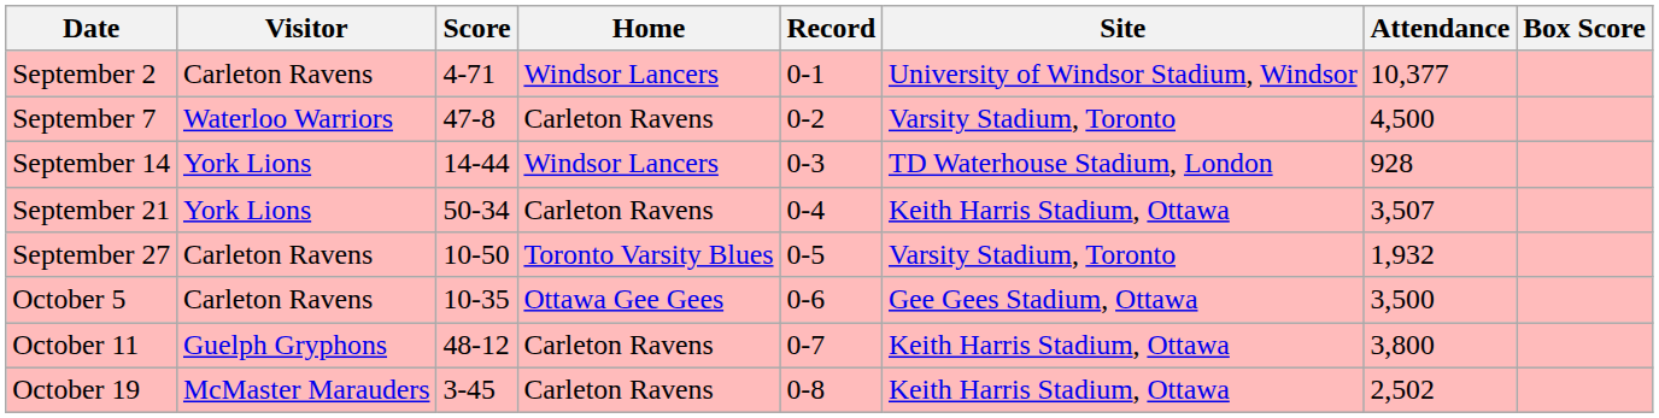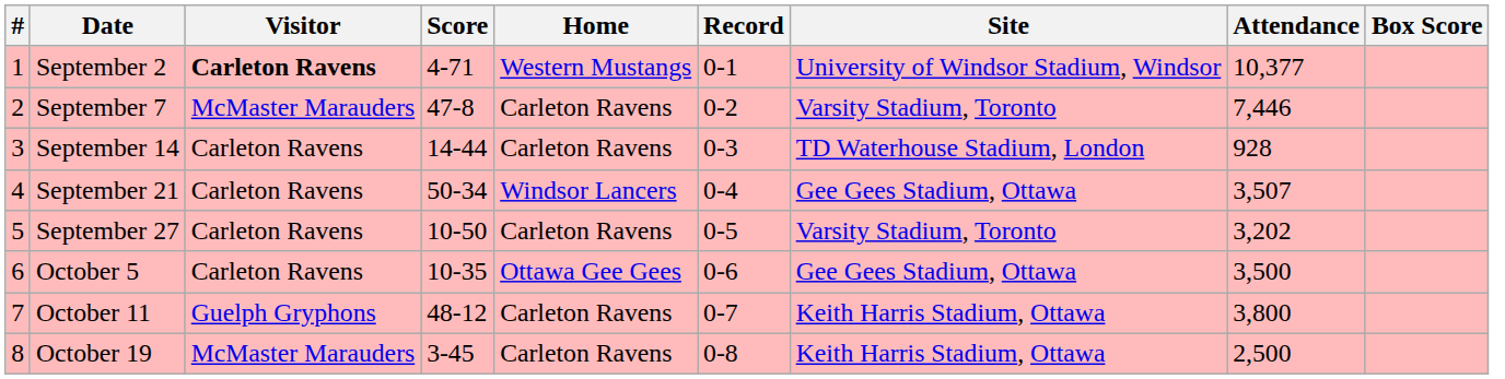 <table class="wikitable">
 <tr>
+<th>#</th>
 <th>Date</th>
 <th>Visitor</th>
 <th>Score</th>
 <th>Home</th>
 <th>Record</th>
 <th>Site</th>
 <th>Attendance</th>
 <th>Box Score</th>
 </tr>
 <tr bgcolor="#ffbbbb">
+<td>1</td>
 <td>September 2</td>
-<td>Carleton Ravens</td>
+<td><strong>Carleton Ravens</strong></td>
 <td>4-71</td>
-<td><a href='#'>Windsor Lancers</a></td>
+<td><a href='#'>Western Mustangs</a></td>
 <td>0-1</td>
 <td><a href='#'>University of Windsor Stadium</a>, <a href='#'>Windsor</a></td>
 <td>10,377</td>
 <td></td>
 </tr>
 <tr bgcolor="#ffbbbb">
+<td>2</td>
 <td>September 7</td>
-<td><a href='#'>Waterloo Warriors</a></td>
+<td><a href='#'>McMaster Marauders</a></td>
 <td>47-8</td>
 <td>Carleton Ravens</td>
 <td>0-2</td>
 <td><a href='#'>Varsity Stadium</a>, <a href='#'>Toronto</a></td>
-<td>4,500</td>
+<td>7,446</td>
 <td></td>
 </tr>
 <tr bgcolor="#ffbbbb">
+<td>3</td>
 <td>September 14</td>
-<td><a href='#'>York Lions</a></td>
+<td>Carleton Ravens</td>
 <td>14-44</td>
-<td><a href='#'>Windsor Lancers</a></td>
+<td>Carleton Ravens</td>
 <td>0-3</td>
 <td><a href='#'>TD Waterhouse Stadium</a>, <a href='#'>London</a></td>
 <td>928</td>
 <td></td>
 </tr>
 <tr bgcolor="#ffbbbb">
+<td>4</td>
 <td>September 21</td>
-<td><a href='#'>York Lions</a></td>
+<td>Carleton Ravens</td>
 <td>50-34</td>
-<td>Carleton Ravens</td>
+<td><a href='#'>Windsor Lancers</a></td>
 <td>0-4</td>
-<td><a href='#'>Keith Harris Stadium</a>, <a href='#'>Ottawa</a></td>
+<td><a href='#'>Gee Gees Stadium</a>, <a href='#'>Ottawa</a></td>
 <td>3,507</td>
 <td></td>
 </tr>
 <tr bgcolor="#ffbbbb">
+<td>5</td>
 <td>September 27</td>
 <td>Carleton Ravens</td>
 <td>10-50</td>
-<td><a href='#'>Toronto Varsity Blues</a></td>
+<td>Carleton Ravens</td>
 <td>0-5</td>
 <td><a href='#'>Varsity Stadium</a>, <a href='#'>Toronto</a></td>
-<td>1,932</td>
+<td>3,202</td>
 <td></td>
 </tr>
 <tr bgcolor="#ffbbbb">
+<td>6</td>
 <td>October 5</td>
 <td>Carleton Ravens</td>
 <td>10-35</td>
 <td><a href='#'>Ottawa Gee Gees</a></td>
 <td>0-6</td>
 <td><a href='#'>Gee Gees Stadium</a>, <a href='#'>Ottawa</a></td>
 <td>3,500</td>
 <td></td>
 </tr>
 <tr bgcolor="#ffbbbb">
+<td>7</td>
 <td>October 11</td>
 <td><a href='#'>Guelph Gryphons</a></td>
 <td>48-12</td>
 <td>Carleton Ravens</td>
 <td>0-7</td>
 <td><a href='#'>Keith Harris Stadium</a>, <a href='#'>Ottawa</a></td>
 <td>3,800</td>
 <td></td>
 </tr>
 <tr bgcolor="#ffbbbb">
+<td>8</td>
 <td>October 19</td>
 <td><a href='#'>McMaster Marauders</a></td>
 <td>3-45</td>
 <td>Carleton Ravens</td>
 <td>0-8</td>
 <td><a href='#'>Keith Harris Stadium</a>, <a href='#'>Ottawa</a></td>
-<td>2,502</td>
+<td>2,500</td>
 <td></td>
 </tr>
 </table>
